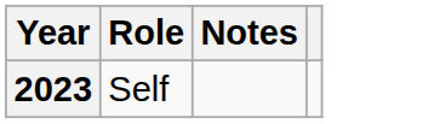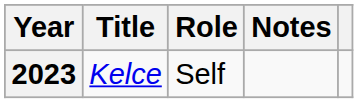 <table class="wikitable plainrowheaders">
 <tr>
 <th>Year</th>
+<th>Title</th>
 <th>Role</th>
 <th>Notes</th>
 <th></th>
 </tr>
 <tr>
 <th scope="row">2023</th>
+<td><a href='#'><em>Kelce</em></a></td>
 <td>Self</td>
 <td></td>
 <td></td>
 </tr>
 </table>
